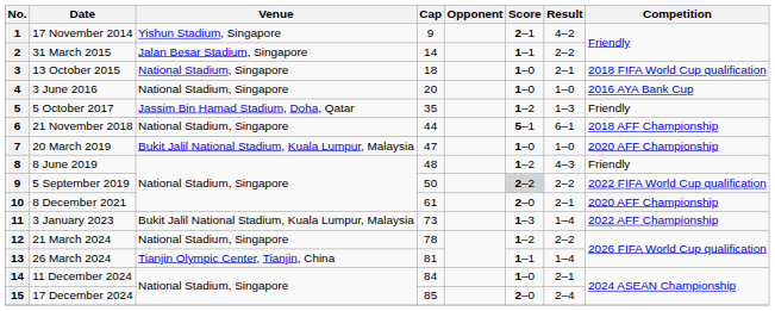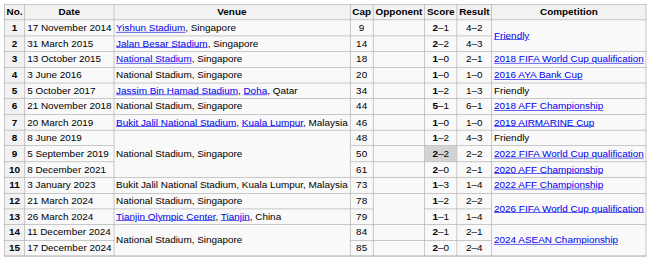 <table class="wikitable sortable plainrowheaders">
 <tr>
 <th scope=col>No.</th>
 <th scope=col data-sort-type=date>Date</th>
 <th scope=col>Venue</th>
 <th scope=col>Cap</th>
 <th scope=col>Opponent</th>
 <th scope=col>Score</th>
 <th scope=col>Result</th>
 <th scope=col>Competition</th>
 </tr>
 <tr>
 <th scope=row>1</th>
 <td>17 November 2014</td>
 <td><a href='#'>Yishun Stadium</a>, Singapore</td>
 <td align=center>9</td>
 <td></td>
 <td align=center><strong>2</strong>–1</td>
 <td align=center>4–2</td>
 <td rowspan=2><a href='#'>Friendly</a></td>
 </tr>
 <tr>
 <th scope="row">2</th>
 <td>31 March 2015</td>
 <td><a href='#'>Jalan Besar Stadium</a>, Singapore</td>
 <td align="center">14</td>
 <td></td>
-<td align="center"><strong>1</strong>–1</td>
-<td align="center">2–2</td>
+<td align="center"><strong>2</strong>–2</td>
+<td align="center">4–3</td>
 </tr>
 <tr>
 <th scope="row">3</th>
 <td>13 October 2015</td>
 <td><a href='#'>National Stadium</a>, Singapore</td>
 <td align="center">18</td>
 <td></td>
 <td align="center"><strong>1</strong>–0</td>
 <td align="center">2–1</td>
 <td><a href='#'>2018 FIFA World Cup qualification</a></td>
 </tr>
 <tr>
 <th scope="row">4</th>
 <td>3 June 2016</td>
 <td>National Stadium, Singapore</td>
 <td align="center">20</td>
 <td></td>
 <td align="center"><strong>1</strong>–0</td>
 <td align="center">1–0</td>
 <td><a href='#'>2016 AYA Bank Cup</a></td>
 </tr>
 <tr>
 <th scope="row">5</th>
 <td>5 October 2017</td>
 <td><a href='#'>Jassim Bin Hamad Stadium</a>, <a href='#'>Doha</a>, Qatar</td>
-<td align="center">35</td>
+<td align="center">34</td>
 <td></td>
 <td align="center"><strong>1</strong>–2</td>
 <td align="center">1–3</td>
 <td>Friendly</td>
 </tr>
 <tr>
 <th scope="row">6</th>
 <td>21 November 2018</td>
 <td>National Stadium, Singapore</td>
 <td align="center">44</td>
 <td></td>
 <td align="center"><strong>5</strong>–1</td>
 <td align="center">6–1</td>
 <td><a href='#'>2018 AFF Championship</a></td>
 </tr>
 <tr>
 <th scope="row">7</th>
 <td>20 March 2019</td>
 <td><a href='#'>Bukit Jalil National Stadium</a>, <a href='#'>Kuala Lumpur</a>, Malaysia</td>
-<td align="center">47</td>
+<td align="center">46</td>
 <td></td>
 <td align="center"><strong>1</strong>–0</td>
 <td align="center">1–0</td>
-<td><a href='#'>2020 AFF Championship</a></td>
+<td><a href='#'>2019 AIRMARINE Cup</a></td>
 </tr>
 <tr>
 <th scope="row">8</th>
 <td>8 June 2019</td>
 <td rowspan=3>National Stadium, Singapore</td>
 <td align="center">48</td>
 <td></td>
 <td align="center"><strong>1</strong>–2</td>
 <td align="center">4–3</td>
 <td>Friendly</td>
 </tr>
 <tr>
 <th scope="row">9</th>
 <td>5 September 2019</td>
 <td align="center">50</td>
 <td></td>
 <td align="center" style="background: lightgrey;"><strong>2</strong>–2</td>
 <td align="center">2–2</td>
 <td><a href='#'>2022 FIFA World Cup qualification</a></td>
 </tr>
 <tr>
 <th scope="row">10</th>
 <td>8 December 2021</td>
 <td align="center">61</td>
 <td></td>
 <td align="center"><strong>2</strong>–0</td>
 <td align="center">2–1</td>
 <td><a href='#'>2020 AFF Championship</a></td>
 </tr>
 <tr>
 <th scope="row">11</th>
 <td>3 January 2023</td>
 <td>Bukit Jalil National Stadium, Kuala Lumpur, Malaysia</td>
 <td align="center">73</td>
 <td></td>
 <td align="center"><strong>1</strong>–3</td>
 <td align="center">1–4</td>
 <td><a href='#'>2022 AFF Championship</a></td>
 </tr>
 <tr>
 <th scope="row">12</th>
 <td>21 March 2024</td>
 <td>National Stadium, Singapore</td>
 <td align="center">78</td>
 <td rowspan=2></td>
 <td align="center"><strong>1</strong>–2</td>
 <td align="center">2–2</td>
 <td rowspan=2><a href='#'>2026 FIFA World Cup qualification</a></td>
 </tr>
 <tr>
 <th scope="row">13</th>
 <td>26 March 2024</td>
 <td><a href='#'>Tianjin Olympic Center</a>, <a href='#'>Tianjin</a>, China</td>
-<td 7 align="center">81</td>
+<td 7 align="center">79</td>
 <td align="center"><strong>1</strong>–1</td>
 <td align="center">1–4</td>
 </tr>
 <tr>
 <th scope="row">14</th>
 <td>11 December 2024</td>
 <td rowspan=2>National Stadium, Singapore</td>
 <td 7 align="center">84</td>
 <td></td>
-<td align="center"><strong>1</strong>–0</td>
+<td align=center><strong>2</strong>–1</td>
 <td align="center">2–1</td>
 <td rowspan=2><a href='#'>2024 ASEAN Championship</a></td>
 </tr>
 <tr>
 <th scope="row">15</th>
 <td>17 December 2024</td>
 <td 7 align="center">85</td>
 <td></td>
 <td align="center"><strong>2</strong>–0</td>
 <td align="center">2–4</td>
 </tr>
 <tr>
 </tr>
 </table>
